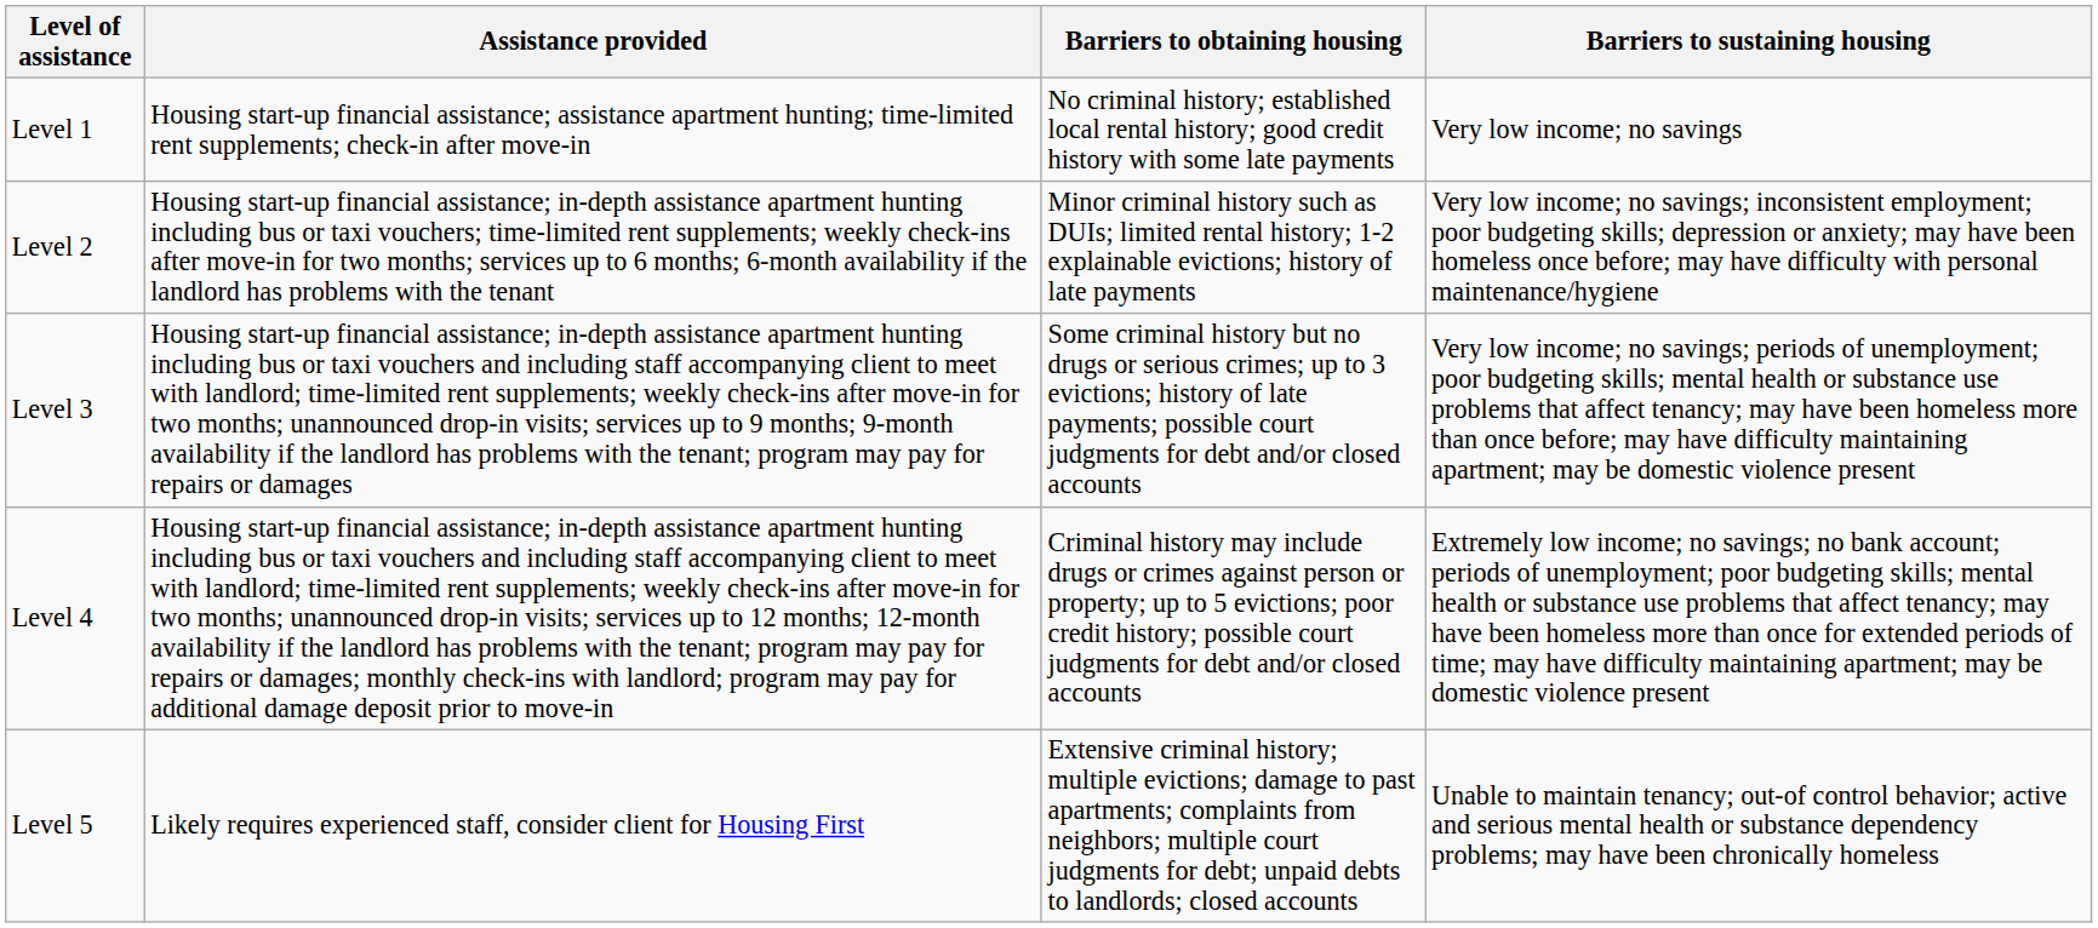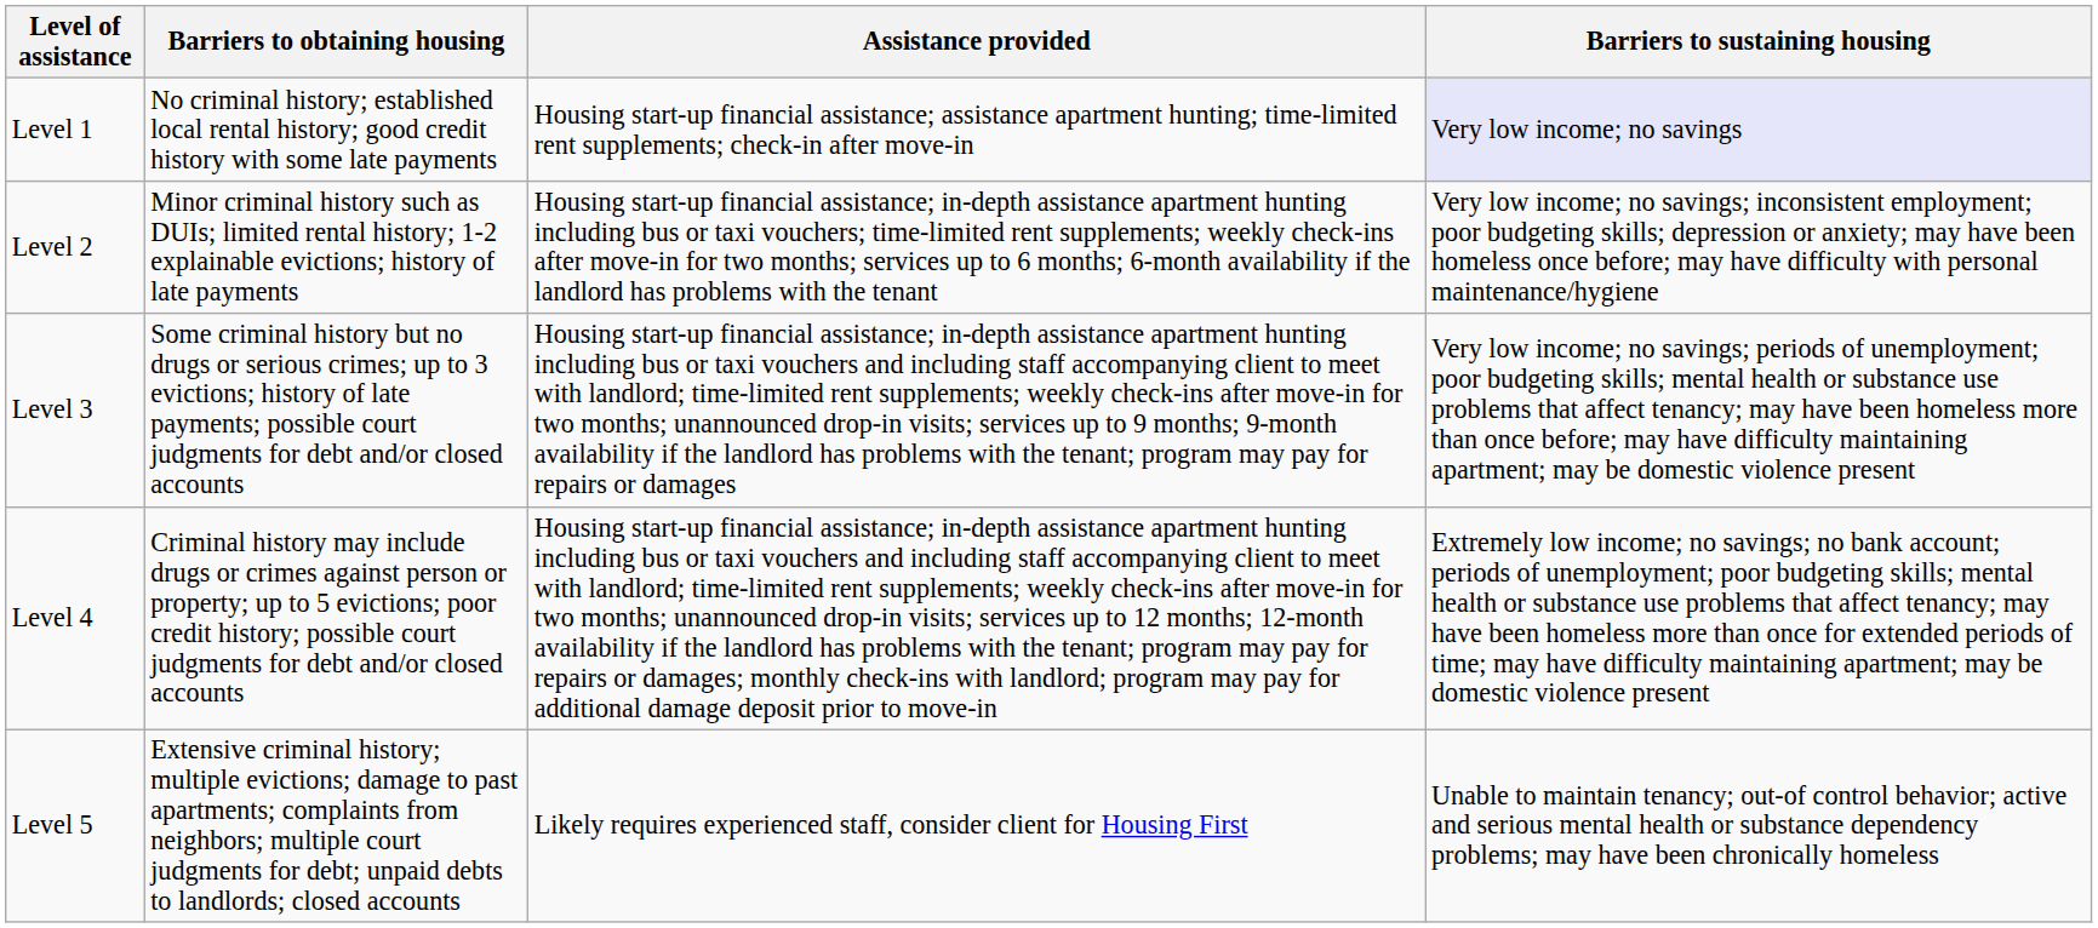 <table class="wikitable">
 <tr>
 <th>Level of assistance</th>
+<th>Barriers to obtaining housing</th>
 <th>Assistance provided</th>
-<th>Barriers to obtaining housing</th>
 <th>Barriers to sustaining housing</th>
 </tr>
 <tr>
 <td>Level 1</td>
+<td>No criminal history; established local rental history; good credit history with some late payments</td>
 <td>Housing start-up financial assistance; assistance apartment hunting; time-limited rent supplements; check-in after move-in</td>
-<td>No criminal history; established local rental history; good credit history with some late payments</td>
-<td>Very low income; no savings</td>
+<td style="background: lavender;">Very low income; no savings</td>
 </tr>
 <tr>
 <td>Level 2</td>
+<td>Minor criminal history such as DUIs; limited rental history; 1-2 explainable evictions; history of late payments</td>
 <td>Housing start-up financial assistance; in-depth assistance apartment hunting including bus or taxi vouchers; time-limited rent supplements; weekly check-ins after move-in for two months; services up to 6 months; 6-month availability if the landlord has problems with the tenant</td>
-<td>Minor criminal history such as DUIs; limited rental history; 1-2 explainable evictions; history of late payments</td>
 <td>Very low income; no savings; inconsistent employment; poor budgeting skills; depression or anxiety; may have been homeless once before; may have difficulty with personal maintenance/hygiene</td>
 </tr>
 <tr>
 <td>Level 3</td>
+<td>Some criminal history but no drugs or serious crimes; up to 3 evictions; history of late payments; possible court judgments for debt and/or closed accounts</td>
 <td>Housing start-up financial assistance; in-depth assistance apartment hunting including bus or taxi vouchers and including staff accompanying client to meet with landlord; time-limited rent supplements; weekly check-ins after move-in for two months; unannounced drop-in visits; services up to 9 months; 9-month availability if the landlord has problems with the tenant; program may pay for repairs or damages</td>
-<td>Some criminal history but no drugs or serious crimes; up to 3 evictions; history of late payments; possible court judgments for debt and/or closed accounts</td>
 <td>Very low income; no savings; periods of unemployment; poor budgeting skills; mental health or substance use problems that affect tenancy; may have been homeless more than once before; may have difficulty maintaining apartment; may be domestic violence present</td>
 </tr>
 <tr>
 <td>Level 4</td>
+<td>Criminal history may include drugs or crimes against person or property; up to 5 evictions; poor credit history; possible court judgments for debt and/or closed accounts</td>
 <td>Housing start-up financial assistance; in-depth assistance apartment hunting including bus or taxi vouchers and including staff accompanying client to meet with landlord; time-limited rent supplements; weekly check-ins after move-in for two months; unannounced drop-in visits; services up to 12 months; 12-month availability if the landlord has problems with the tenant; program may pay for repairs or damages; monthly check-ins with landlord; program may pay for additional damage deposit prior to move-in</td>
-<td>Criminal history may include drugs or crimes against person or property; up to 5 evictions; poor credit history; possible court judgments for debt and/or closed accounts</td>
 <td>Extremely low income; no savings; no bank account; periods of unemployment; poor budgeting skills; mental health or substance use problems that affect tenancy; may have been homeless more than once for extended periods of time; may have difficulty maintaining apartment; may be domestic violence present</td>
 </tr>
 <tr>
 <td>Level 5</td>
+<td>Extensive criminal history; multiple evictions; damage to past apartments; complaints from neighbors; multiple court judgments for debt; unpaid debts to landlords; closed accounts</td>
 <td>Likely requires experienced staff, consider client for <a href='#'>Housing First</a></td>
-<td>Extensive criminal history; multiple evictions; damage to past apartments; complaints from neighbors; multiple court judgments for debt; unpaid debts to landlords; closed accounts</td>
 <td>Unable to maintain tenancy; out-of control behavior; active and serious mental health or substance dependency problems; may have been chronically homeless</td>
 </tr>
 </table>
